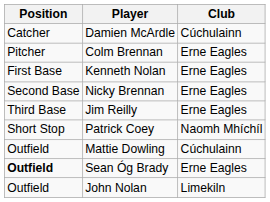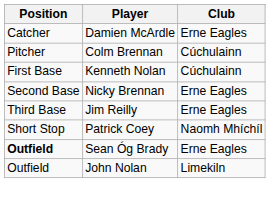 <table class="wikitable">
 <tr>
 <th>Position</th>
 <th>Player</th>
 <th>Club</th>
 </tr>
 <tr>
 <td>Catcher</td>
 <td>Damien McArdle</td>
-<td>Cúchulainn</td>
+<td>Erne Eagles</td>
 </tr>
 <tr>
 <td>Pitcher</td>
 <td>Colm Brennan</td>
-<td>Erne Eagles</td>
+<td>Cúchulainn</td>
 </tr>
 <tr>
 <td>First Base</td>
 <td>Kenneth Nolan</td>
-<td>Erne Eagles</td>
+<td>Cúchulainn</td>
 </tr>
 <tr>
 <td>Second Base</td>
 <td>Nicky Brennan</td>
 <td>Erne Eagles</td>
 </tr>
 <tr>
 <td>Third Base</td>
 <td>Jim Reilly</td>
 <td>Erne Eagles</td>
 </tr>
 <tr>
 <td>Short Stop</td>
 <td>Patrick Coey</td>
 <td>Naomh Mhíchíl</td>
 </tr>
 <tr>
-<td>Outfield</td>
-<td>Mattie Dowling</td>
-<td>Cúchulainn</td>
-</tr>
-<tr>
 <td><strong>Outfield</strong></td>
 <td>Sean Óg Brady</td>
 <td>Erne Eagles</td>
 </tr>
 <tr>
 <td>Outfield</td>
 <td>John Nolan</td>
 <td>Limekiln</td>
 </tr>
 </table>
